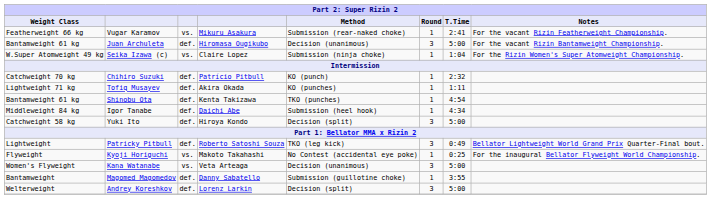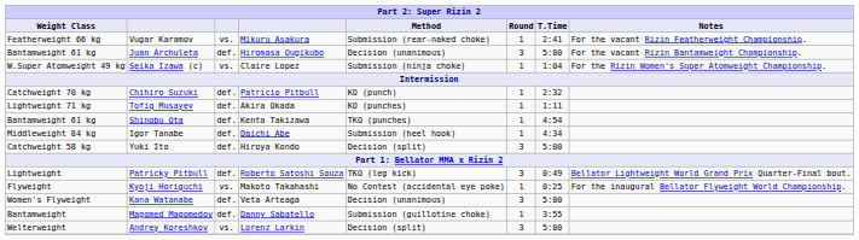 <table class="wikitable" style="font-size: 80%;">
 <tr>
 <th colspan="8" style="background-color: #ccf; color: #000080; text-align: center;"><strong>Part 2: Super Rizin 2</strong></th>
 </tr>
 <tr>
 <th colspan="1" style="background-color: #E6E8FA; color: #000000; text-align: center;">Weight Class</th>
 <th colspan="1" style="background-color: #E6E8FA; color: #000000; text-align: center;"></th>
 <th colspan="1" style="background-color: #E6E8FA; color: #000000; text-align: center;"></th>
 <th colspan="1" style="background-color: #E6E8FA; color: #000000; text-align: center;"></th>
 <th colspan="1" style="background-color: #E6E8FA; color: #000000; text-align: center;">Method</th>
 <th colspan="1" style="background-color: #E6E8FA; color: #000000; text-align: center;">Round</th>
 <th colspan="1" style="background-color: #E6E8FA; color: #000000; text-align: center;">T.Time</th>
 <th colspan="1" style="background-color: #E6E8FA; color: #000000; text-align: center;">Notes</th>
 </tr>
 <tr>
 <td>Featherweight 66 kg</td>
 <td> Vugar Karamov</td>
 <td align=center>vs.</td>
 <td> <a href='#'>Mikuru Asakura</a></td>
 <td>Submission (rear-naked choke)</td>
 <td align=center>1</td>
 <td align=center>2:41</td>
 <td>For the vacant <a href='#'>Rizin Featherweight Championship</a>.</td>
 </tr>
 <tr>
 <td>Bantamweight 61 kg</td>
 <td> <a href='#'>Juan Archuleta</a></td>
 <td align=center>def.</td>
 <td> <a href='#'>Hiromasa Ougikubo</a></td>
 <td>Decision (unanimous)</td>
 <td align=center>3</td>
 <td align=center>5:00</td>
 <td>For the vacant <a href='#'>Rizin Bantamweight Championship</a>.</td>
 </tr>
 <tr>
 <td>W.Super Atomweight 49 kg</td>
 <td> <a href='#'>Seika Izawa</a> (c)</td>
 <td align=center>vs.</td>
 <td> Claire Lopez</td>
 <td>Submission (ninja choke)</td>
 <td align=center>1</td>
 <td align=center>1:04</td>
 <td>For the <a href='#'>Rizin Women's Super Atomweight Championship</a>.</td>
 </tr>
 <tr>
 <th colspan="8" style="background-color: #E6E8FA; color: #000080; text-align: center;"><strong>Intermission</strong></th>
 </tr>
 <tr>
 <td>Catchweight 70 kg</td>
 <td> <a href='#'>Chihiro Suzuki</a></td>
 <td align=center>def.</td>
 <td> <a href='#'>Patrício Pitbull</a></td>
 <td>KO (punch)</td>
 <td align=center>1</td>
 <td align=center>2:32</td>
 <td></td>
 </tr>
 <tr>
 <td>Lightweight 71 kg</td>
 <td> <a href='#'>Tofiq Musayev</a></td>
 <td align=center>def.</td>
 <td> Akira Okada</td>
 <td>KO (punches)</td>
 <td align=center>1</td>
 <td align=center>1:11</td>
 <td></td>
 </tr>
 <tr>
 <td>Bantamweight 61 kg</td>
 <td> <a href='#'>Shinobu Ota</a></td>
 <td align=center>def.</td>
 <td> Kenta Takizawa</td>
 <td>TKO (punches)</td>
 <td align=center>1</td>
 <td align=center>4:54</td>
 <td></td>
 </tr>
 <tr>
 <td>Middleweight 84 kg</td>
 <td> Igor Tanabe</td>
 <td align=center>def.</td>
 <td> <a href='#'>Daichi Abe</a></td>
 <td>Submission (heel hook)</td>
 <td align=center>1</td>
 <td align=center>4:34</td>
 <td></td>
 </tr>
 <tr>
 <td>Catchweight 58 kg</td>
 <td> Yuki Ito</td>
 <td align=center>def.</td>
 <td> Hiroya Kondo</td>
 <td>Decision (split)</td>
 <td align=center>3</td>
 <td align=center>5:00</td>
 <td></td>
 </tr>
 <tr>
 <th colspan="8" style="background-color: #E6E8FA; color: #000080; text-align: center;"><strong>Part 1: <a href='#'>Bellator MMA x Rizin 2</a></strong></th>
 </tr>
 <tr>
 <td>Lightweight</td>
 <td> <a href='#'>Patricky Pitbull</a></td>
 <td align=center>def.</td>
 <td> <a href='#'>Roberto Satoshi Souza</a></td>
 <td>TKO (leg kick)</td>
 <td align=center>3</td>
 <td align=center>0:49</td>
 <td><a href='#'>Bellator Lightweight World Grand Prix</a> Quarter-Final bout.</td>
 </tr>
 <tr>
 <td>Flyweight</td>
 <td> <a href='#'>Kyoji Horiguchi</a></td>
 <td align=center>vs.</td>
 <td> Makoto Takahashi</td>
 <td>No Contest (accidental eye poke)</td>
 <td align=center>1</td>
 <td align=center>0:25</td>
 <td>For the inaugural <a href='#'>Bellator Flyweight World Championship</a>.</td>
 </tr>
 <tr>
 <td>Women's Flyweight</td>
 <td> <a href='#'>Kana Watanabe</a></td>
-<td align=center>vs.</td>
+<td align=center>def.</td>
 <td> Veta Arteaga</td>
 <td>Decision (unanimous)</td>
 <td align=center>3</td>
 <td align=center>5:00</td>
 <td></td>
 </tr>
 <tr>
 <td>Bantamweight</td>
 <td> <a href='#'>Magomed Magomedov</a></td>
 <td align=center>def.</td>
 <td> <a href='#'>Danny Sabatello</a></td>
 <td>Submission (guillotine choke)</td>
 <td align=center>1</td>
 <td align=center>3:55</td>
 <td></td>
 </tr>
 <tr>
 <td>Welterweight</td>
 <td> <a href='#'>Andrey Koreshkov</a></td>
-<td align=center>def.</td>
+<td align=center>vs.</td>
 <td> <a href='#'>Lorenz Larkin</a></td>
 <td>Decision (split)</td>
 <td align=center>3</td>
 <td align=center>5:00</td>
 <td></td>
 </tr>
 <tr>
 </tr>
 </table>
